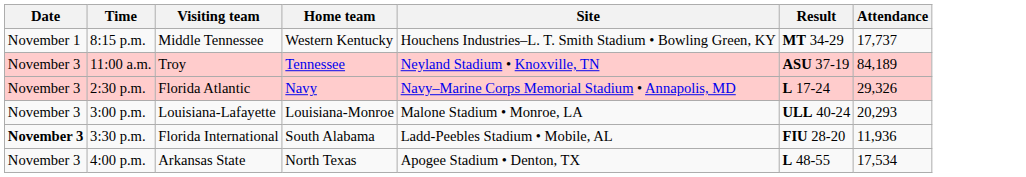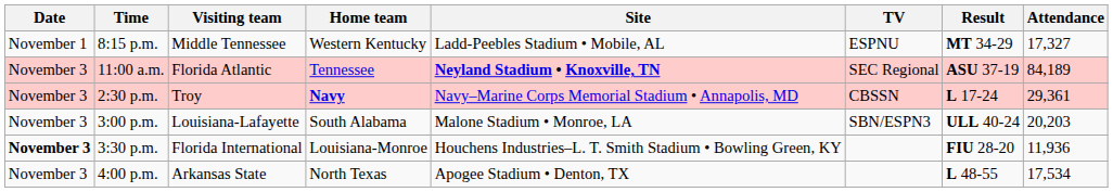 <table class="wikitable" style="font-size:95%;">
 <tr>
 <th>Date</th>
 <th>Time</th>
 <th>Visiting team</th>
 <th>Home team</th>
 <th>Site</th>
+<th>TV</th>
 <th>Result</th>
 <th>Attendance</th>
 </tr>
 <tr style=>
 <td>November 1</td>
 <td>8:15 p.m.</td>
 <td>Middle Tennessee</td>
 <td>Western Kentucky</td>
-<td>Houchens Industries–L. T. Smith Stadium • Bowling Green, KY</td>
+<td>Ladd-Peebles Stadium • Mobile, AL</td>
+<td>ESPNU</td>
 <td><strong>MT</strong> 34-29</td>
-<td>17,737</td>
+<td>17,327</td>
 </tr>
 <tr style="background:#fcc;">
 <td>November 3</td>
 <td>11:00 a.m.</td>
-<td>Troy</td>
+<td>Florida Atlantic</td>
 <td><a href='#'>Tennessee</a></td>
-<td><a href='#'>Neyland Stadium</a> • <a href='#'>Knoxville, TN</a></td>
+<td><strong><a href='#'>Neyland Stadium</a> • <a href='#'>Knoxville, TN</a></strong></td>
+<td>SEC Regional</td>
 <td><strong>ASU</strong> 37-19</td>
 <td>84,189</td>
 </tr>
 <tr style="background:#fcc;">
 <td>November 3</td>
 <td>2:30 p.m.</td>
-<td>Florida Atlantic</td>
-<td><a href='#'>Navy</a></td>
+<td>Troy</td>
+<td><strong><a href='#'>Navy</a></strong></td>
 <td><a href='#'>Navy–Marine Corps Memorial Stadium</a> • <a href='#'>Annapolis, MD</a></td>
+<td>CBSSN</td>
 <td><strong>L</strong> 17-24</td>
-<td>29,326</td>
+<td>29,361</td>
 </tr>
 <tr style=>
 <td>November 3</td>
 <td>3:00 p.m.</td>
 <td>Louisiana-Lafayette</td>
-<td>Louisiana-Monroe</td>
+<td>South Alabama</td>
 <td>Malone Stadium • Monroe, LA</td>
+<td>SBN/ESPN3</td>
 <td><strong>ULL</strong> 40-24</td>
-<td>20,293</td>
+<td>20,203</td>
 </tr>
 <tr style=>
 <td><strong>November 3</strong></td>
 <td>3:30 p.m.</td>
 <td>Florida International</td>
-<td>South Alabama</td>
-<td>Ladd-Peebles Stadium • Mobile, AL</td>
+<td>Louisiana-Monroe</td>
+<td>Houchens Industries–L. T. Smith Stadium • Bowling Green, KY</td>
+<td></td>
 <td><strong>FIU</strong> 28-20</td>
 <td>11,936</td>
 </tr>
 <tr style=>
 <td>November 3</td>
 <td>4:00 p.m.</td>
 <td>Arkansas State</td>
 <td>North Texas</td>
 <td>Apogee Stadium • Denton, TX</td>
+<td></td>
 <td><strong>L</strong> 48-55</td>
 <td>17,534</td>
 </tr>
 </table>
